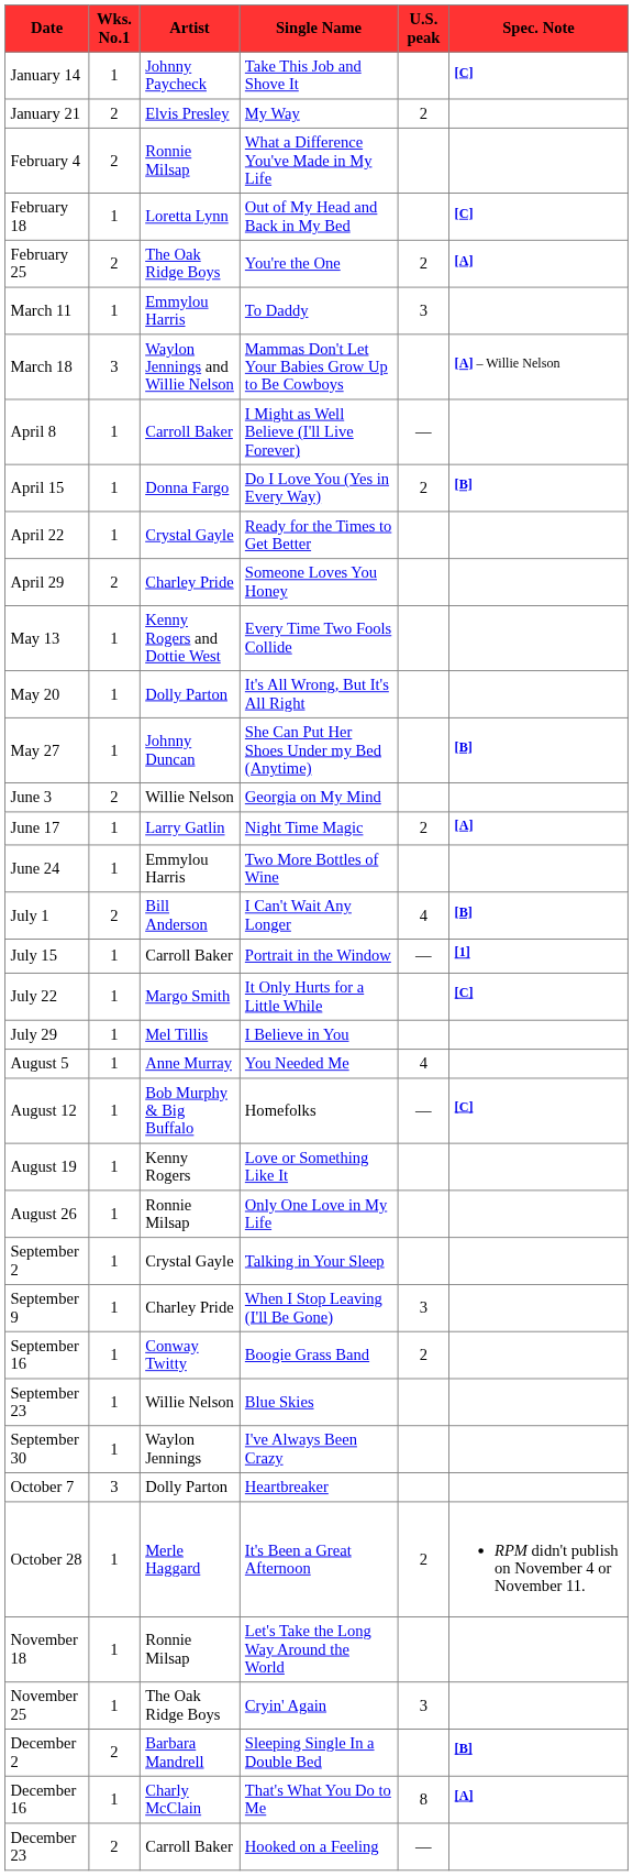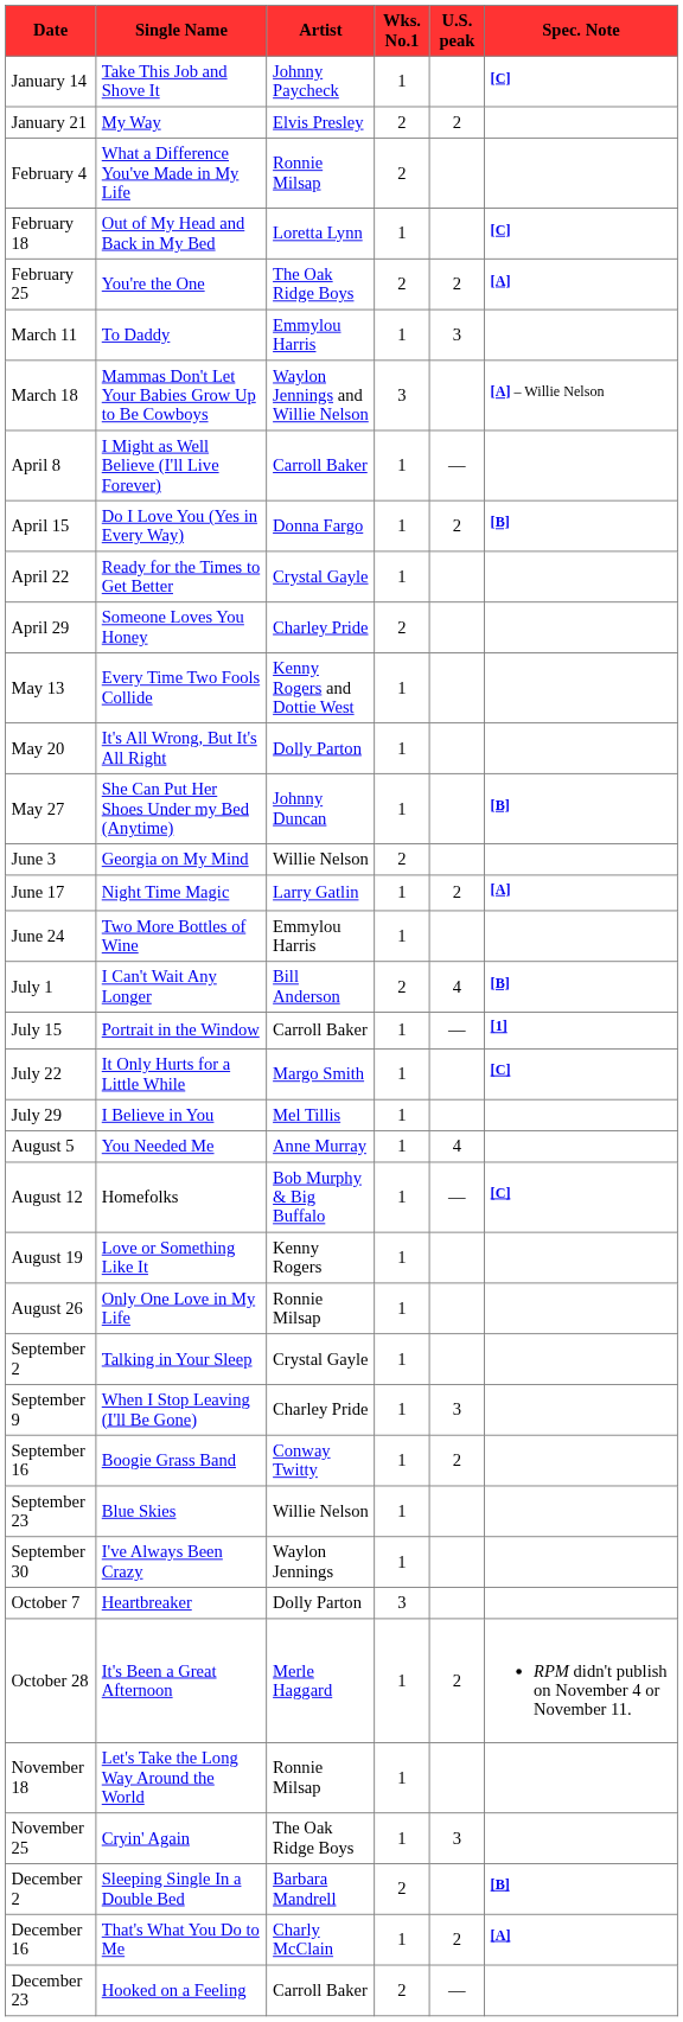 <table border="1" cellpadding="5" cellspacing="1" style="border-collapse: collapse">
 <tr style="background:#FF3333">
 <th>Date</th>
+<th>Single Name</th>
+<th>Artist</th>
 <th width="40">Wks. No.1</th>
-<th>Artist</th>
-<th>Single Name</th>
 <th width="40">U.S. peak</th>
 <th>Spec. Note</th>
 </tr>
 <tr>
 <td>January 14</td>
+<td><a href='#'>Take This Job and Shove It</a></td>
+<td><a href='#'>Johnny Paycheck</a></td>
 <td align="center">1</td>
-<td><a href='#'>Johnny Paycheck</a></td>
-<td><a href='#'>Take This Job and Shove It</a></td>
 <td></td>
 <td><sup><a href='#'><strong>[C]</strong></a></sup></td>
 </tr>
 <tr>
 <td>January 21</td>
+<td><a href='#'>My Way</a></td>
+<td><a href='#'>Elvis Presley</a></td>
 <td align="center">2</td>
-<td><a href='#'>Elvis Presley</a></td>
-<td><a href='#'>My Way</a></td>
 <td align="center">2</td>
 <td></td>
 </tr>
 <tr>
 <td>February 4</td>
+<td><a href='#'>What a Difference You've Made in My Life</a></td>
+<td><a href='#'>Ronnie Milsap</a></td>
 <td align="center">2</td>
-<td><a href='#'>Ronnie Milsap</a></td>
-<td><a href='#'>What a Difference You've Made in My Life</a></td>
 <td></td>
 <td></td>
 </tr>
 <tr>
 <td>February 18</td>
+<td><a href='#'>Out of My Head and Back in My Bed</a></td>
+<td><a href='#'>Loretta Lynn</a></td>
 <td align="center">1</td>
-<td><a href='#'>Loretta Lynn</a></td>
-<td><a href='#'>Out of My Head and Back in My Bed</a></td>
 <td></td>
 <td><sup><a href='#'><strong>[C]</strong></a></sup></td>
 </tr>
 <tr>
 <td>February 25</td>
+<td><a href='#'>You're the One</a></td>
+<td><a href='#'>The Oak Ridge Boys</a></td>
 <td align="center">2</td>
-<td><a href='#'>The Oak Ridge Boys</a></td>
-<td><a href='#'>You're the One</a></td>
 <td align="center">2</td>
 <td><sup><a href='#'><strong>[A]</strong></a></sup></td>
 </tr>
 <tr>
 <td>March 11</td>
+<td><a href='#'>To Daddy</a></td>
+<td><a href='#'>Emmylou Harris</a></td>
 <td align="center">1</td>
-<td><a href='#'>Emmylou Harris</a></td>
-<td><a href='#'>To Daddy</a></td>
 <td align="center">3</td>
 <td></td>
 </tr>
 <tr>
 <td>March 18</td>
+<td><a href='#'>Mammas Don't Let Your Babies Grow Up to Be Cowboys</a></td>
+<td><a href='#'>Waylon Jennings</a> and<br><a href='#'>Willie Nelson</a></td>
 <td align="center">3</td>
-<td><a href='#'>Waylon Jennings</a> and<br><a href='#'>Willie Nelson</a></td>
-<td><a href='#'>Mammas Don't Let Your Babies Grow Up to Be Cowboys</a></td>
 <td></td>
 <td><sup><a href='#'><strong>[A]</strong></a> – Willie Nelson</sup></td>
 </tr>
 <tr>
 <td>April 8</td>
+<td><a href='#'>I Might as Well Believe (I'll Live Forever)</a></td>
+<td><a href='#'>Carroll Baker</a></td>
 <td align="center">1</td>
-<td><a href='#'>Carroll Baker</a></td>
-<td><a href='#'>I Might as Well Believe (I'll Live Forever)</a></td>
 <td align="center">—</td>
 <td></td>
 </tr>
 <tr>
 <td>April 15</td>
+<td><a href='#'>Do I Love You (Yes in Every Way)</a></td>
+<td><a href='#'>Donna Fargo</a></td>
 <td align="center">1</td>
-<td><a href='#'>Donna Fargo</a></td>
-<td><a href='#'>Do I Love You (Yes in Every Way)</a></td>
 <td align="center">2</td>
 <td><sup><a href='#'><strong>[B]</strong></a></sup></td>
 </tr>
 <tr>
 <td>April 22</td>
+<td><a href='#'>Ready for the Times to Get Better</a></td>
+<td><a href='#'>Crystal Gayle</a></td>
 <td align="center">1</td>
-<td><a href='#'>Crystal Gayle</a></td>
-<td><a href='#'>Ready for the Times to Get Better</a></td>
 <td></td>
 <td></td>
 </tr>
 <tr>
 <td>April 29</td>
+<td><a href='#'>Someone Loves You Honey</a></td>
+<td><a href='#'>Charley Pride</a></td>
 <td align="center">2</td>
-<td><a href='#'>Charley Pride</a></td>
-<td><a href='#'>Someone Loves You Honey</a></td>
 <td></td>
 <td></td>
 </tr>
 <tr>
 <td>May 13</td>
+<td><a href='#'>Every Time Two Fools Collide</a></td>
+<td><a href='#'>Kenny Rogers</a> and<br><a href='#'>Dottie West</a></td>
 <td align="center">1</td>
-<td><a href='#'>Kenny Rogers</a> and<br><a href='#'>Dottie West</a></td>
-<td><a href='#'>Every Time Two Fools Collide</a></td>
 <td></td>
 <td></td>
 </tr>
 <tr>
 <td>May 20</td>
+<td><a href='#'>It's All Wrong, But It's All Right</a></td>
+<td><a href='#'>Dolly Parton</a></td>
 <td align="center">1</td>
-<td><a href='#'>Dolly Parton</a></td>
-<td><a href='#'>It's All Wrong, But It's All Right</a></td>
 <td></td>
 <td></td>
 </tr>
 <tr>
 <td>May 27</td>
+<td><a href='#'>She Can Put Her Shoes Under my Bed (Anytime)</a></td>
+<td><a href='#'>Johnny Duncan</a></td>
 <td align="center">1</td>
-<td><a href='#'>Johnny Duncan</a></td>
-<td><a href='#'>She Can Put Her Shoes Under my Bed (Anytime)</a></td>
 <td></td>
 <td><sup><a href='#'><strong>[B]</strong></a></sup></td>
 </tr>
 <tr>
 <td>June 3</td>
+<td><a href='#'>Georgia on My Mind</a></td>
+<td>Willie Nelson</td>
 <td align="center">2</td>
-<td>Willie Nelson</td>
-<td><a href='#'>Georgia on My Mind</a></td>
 <td></td>
 <td></td>
 </tr>
 <tr>
 <td>June 17</td>
+<td><a href='#'>Night Time Magic</a></td>
+<td><a href='#'>Larry Gatlin</a></td>
 <td align="center">1</td>
-<td><a href='#'>Larry Gatlin</a></td>
-<td><a href='#'>Night Time Magic</a></td>
 <td align="center">2</td>
 <td><sup><a href='#'><strong>[A]</strong></a></sup></td>
 </tr>
 <tr>
 <td>June 24</td>
+<td><a href='#'>Two More Bottles of Wine</a></td>
+<td>Emmylou Harris</td>
 <td align="center">1</td>
-<td>Emmylou Harris</td>
-<td><a href='#'>Two More Bottles of Wine</a></td>
 <td></td>
 <td></td>
 </tr>
 <tr>
 <td>July 1</td>
+<td><a href='#'>I Can't Wait Any Longer</a></td>
+<td><a href='#'>Bill Anderson</a></td>
 <td align="center">2</td>
-<td><a href='#'>Bill Anderson</a></td>
-<td><a href='#'>I Can't Wait Any Longer</a></td>
 <td align="center">4</td>
 <td><sup><a href='#'><strong>[B]</strong></a></sup></td>
 </tr>
 <tr>
 <td>July 15</td>
+<td><a href='#'>Portrait in the Window</a></td>
+<td>Carroll Baker</td>
 <td align="center">1</td>
-<td>Carroll Baker</td>
-<td><a href='#'>Portrait in the Window</a></td>
 <td align="center">—</td>
 <td><sup><a href='#'><strong>[1]</strong></a></sup></td>
 </tr>
 <tr>
 <td>July 22</td>
+<td><a href='#'>It Only Hurts for a Little While</a></td>
+<td><a href='#'>Margo Smith</a></td>
 <td align="center">1</td>
-<td><a href='#'>Margo Smith</a></td>
-<td><a href='#'>It Only Hurts for a Little While</a></td>
 <td></td>
 <td><sup><a href='#'><strong>[C]</strong></a></sup></td>
 </tr>
 <tr>
 <td>July 29</td>
+<td><a href='#'>I Believe in You</a></td>
+<td><a href='#'>Mel Tillis</a></td>
 <td align="center">1</td>
-<td><a href='#'>Mel Tillis</a></td>
-<td><a href='#'>I Believe in You</a></td>
 <td></td>
 <td></td>
 </tr>
 <tr>
 <td>August 5</td>
+<td><a href='#'>You Needed Me</a></td>
+<td><a href='#'>Anne Murray</a></td>
 <td align="center">1</td>
-<td><a href='#'>Anne Murray</a></td>
-<td><a href='#'>You Needed Me</a></td>
 <td align="center">4</td>
 <td></td>
 </tr>
 <tr>
 <td>August 12</td>
+<td>Homefolks</td>
+<td><a href='#'>Bob Murphy & Big Buffalo</a></td>
 <td align="center">1</td>
-<td><a href='#'>Bob Murphy & Big Buffalo</a></td>
-<td>Homefolks</td>
 <td align="center">—</td>
 <td><sup><a href='#'><strong>[C]</strong></a></sup></td>
 </tr>
 <tr>
 <td>August 19</td>
+<td><a href='#'>Love or Something Like It</a></td>
+<td>Kenny Rogers</td>
 <td align="center">1</td>
-<td>Kenny Rogers</td>
-<td><a href='#'>Love or Something Like It</a></td>
 <td></td>
 <td></td>
 </tr>
 <tr>
 <td>August 26</td>
+<td><a href='#'>Only One Love in My Life</a></td>
+<td>Ronnie Milsap</td>
 <td align="center">1</td>
-<td>Ronnie Milsap</td>
-<td><a href='#'>Only One Love in My Life</a></td>
 <td></td>
 <td></td>
 </tr>
 <tr>
 <td>September 2</td>
+<td><a href='#'>Talking in Your Sleep</a></td>
+<td>Crystal Gayle</td>
 <td align="center">1</td>
-<td>Crystal Gayle</td>
-<td><a href='#'>Talking in Your Sleep</a></td>
 <td></td>
 <td></td>
 </tr>
 <tr>
 <td>September 9</td>
+<td><a href='#'>When I Stop Leaving (I'll Be Gone)</a></td>
+<td>Charley Pride</td>
 <td align="center">1</td>
-<td>Charley Pride</td>
-<td><a href='#'>When I Stop Leaving (I'll Be Gone)</a></td>
 <td align="center">3</td>
 <td></td>
 </tr>
 <tr>
 <td>September 16</td>
+<td><a href='#'>Boogie Grass Band</a></td>
+<td><a href='#'>Conway Twitty</a></td>
 <td align="center">1</td>
-<td><a href='#'>Conway Twitty</a></td>
-<td><a href='#'>Boogie Grass Band</a></td>
 <td align="center">2</td>
 <td></td>
 </tr>
 <tr>
 <td>September 23</td>
+<td><a href='#'>Blue Skies</a></td>
+<td>Willie Nelson</td>
 <td align="center">1</td>
-<td>Willie Nelson</td>
-<td><a href='#'>Blue Skies</a></td>
 <td></td>
 <td></td>
 </tr>
 <tr>
 <td>September 30</td>
+<td><a href='#'>I've Always Been Crazy</a></td>
+<td>Waylon Jennings</td>
 <td align="center">1</td>
-<td>Waylon Jennings</td>
-<td><a href='#'>I've Always Been Crazy</a></td>
 <td></td>
 <td></td>
 </tr>
 <tr>
 <td>October 7</td>
+<td><a href='#'>Heartbreaker</a></td>
+<td>Dolly Parton</td>
 <td align="center">3</td>
-<td>Dolly Parton</td>
-<td><a href='#'>Heartbreaker</a></td>
 <td></td>
 <td></td>
 </tr>
 <tr>
 <td>October 28</td>
+<td><a href='#'>It's Been a Great Afternoon</a></td>
+<td><a href='#'>Merle Haggard</a></td>
 <td align="center">1</td>
-<td><a href='#'>Merle Haggard</a></td>
-<td><a href='#'>It's Been a Great Afternoon</a></td>
 <td align="center">2</td>
 <td><br><ul><li><em>RPM</em> didn't publish on November 4 or November 11.</li></ul></td>
 </tr>
 <tr>
 <td>November 18</td>
+<td><a href='#'>Let's Take the Long Way Around the World</a></td>
+<td>Ronnie Milsap</td>
 <td align="center">1</td>
-<td>Ronnie Milsap</td>
-<td><a href='#'>Let's Take the Long Way Around the World</a></td>
 <td></td>
 <td></td>
 </tr>
 <tr>
 <td>November 25</td>
+<td><a href='#'>Cryin' Again</a></td>
+<td>The Oak Ridge Boys</td>
 <td align="center">1</td>
-<td>The Oak Ridge Boys</td>
-<td><a href='#'>Cryin' Again</a></td>
 <td align="center">3</td>
 <td></td>
 </tr>
 <tr>
 <td>December 2</td>
+<td><a href='#'>Sleeping Single In a Double Bed</a></td>
+<td><a href='#'>Barbara Mandrell</a></td>
 <td align="center">2</td>
-<td><a href='#'>Barbara Mandrell</a></td>
-<td><a href='#'>Sleeping Single In a Double Bed</a></td>
 <td></td>
 <td><sup><a href='#'><strong>[B]</strong></a></sup></td>
 </tr>
 <tr>
 <td>December 16</td>
+<td><a href='#'>That's What You Do to Me</a></td>
+<td><a href='#'>Charly McClain</a></td>
 <td align="center">1</td>
-<td><a href='#'>Charly McClain</a></td>
-<td><a href='#'>That's What You Do to Me</a></td>
-<td align="center">8</td>
+<td align="center">2</td>
 <td><sup><a href='#'><strong>[A]</strong></a></sup></td>
 </tr>
 <tr>
 <td>December 23</td>
+<td><a href='#'>Hooked on a Feeling</a></td>
+<td>Carroll Baker</td>
 <td align="center">2</td>
-<td>Carroll Baker</td>
-<td><a href='#'>Hooked on a Feeling</a></td>
 <td align="center">—</td>
 <td></td>
 </tr>
 </table>
